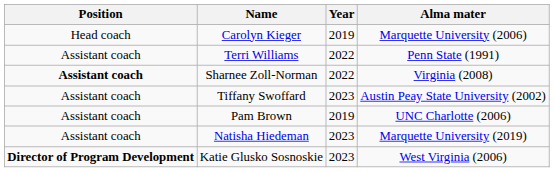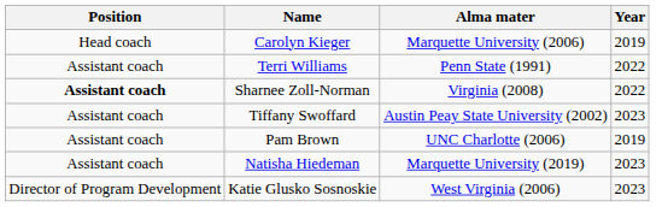 <table class="wikitable" style="text-align: center;">
 <tr>
 <th>Position</th>
 <th>Name</th>
+<th>Alma mater</th>
 <th>Year</th>
-<th>Alma mater</th>
 </tr>
 <tr>
 <td>Head coach</td>
 <td><a href='#'>Carolyn Kieger</a></td>
+<td><a href='#'>Marquette University</a> (2006)</td>
 <td>2019</td>
-<td><a href='#'>Marquette University</a> (2006)</td>
 </tr>
 <tr>
 <td>Assistant coach</td>
 <td><a href='#'>Terri Williams</a></td>
+<td><a href='#'>Penn State</a> (1991)</td>
 <td>2022</td>
-<td><a href='#'>Penn State</a> (1991)</td>
 </tr>
 <tr>
 <td><strong>Assistant coach</strong></td>
 <td>Sharnee Zoll-Norman</td>
+<td><a href='#'>Virginia</a> (2008)</td>
 <td>2022</td>
-<td><a href='#'>Virginia</a> (2008)</td>
 </tr>
 <tr>
 <td>Assistant coach</td>
 <td>Tiffany Swoffard</td>
+<td><a href='#'>Austin Peay State University</a> (2002)</td>
 <td>2023</td>
-<td><a href='#'>Austin Peay State University</a> (2002)</td>
 </tr>
 <tr>
 <td>Assistant coach</td>
 <td>Pam Brown</td>
+<td><a href='#'>UNC Charlotte</a> (2006)</td>
 <td>2019</td>
-<td><a href='#'>UNC Charlotte</a> (2006)</td>
 </tr>
 <tr>
 <td>Assistant coach</td>
 <td><a href='#'>Natisha Hiedeman</a></td>
+<td><a href='#'>Marquette University</a> (2019)</td>
 <td>2023</td>
-<td><a href='#'>Marquette University</a> (2019)</td>
 </tr>
 <tr>
-<td><strong>Director of Program Development</strong></td>
+<td>Director of Program Development</td>
 <td>Katie Glusko Sosnoskie</td>
+<td><a href='#'>West Virginia</a> (2006)</td>
 <td>2023</td>
-<td><a href='#'>West Virginia</a> (2006)</td>
 </tr>
 </table>
